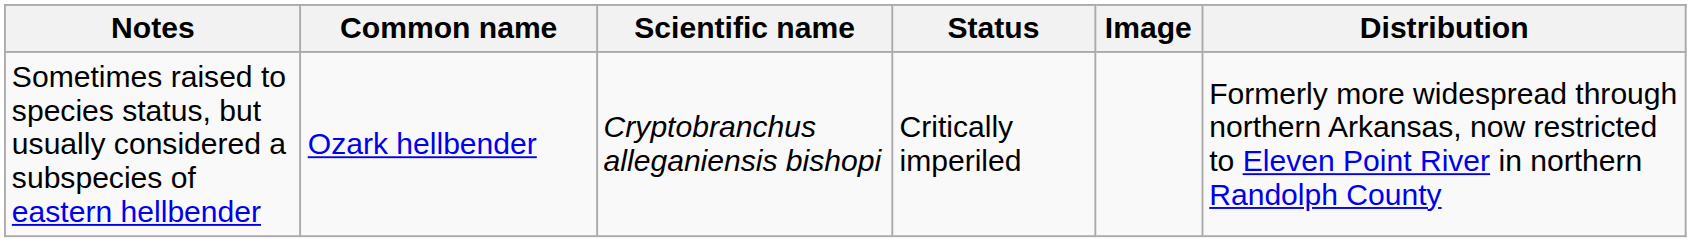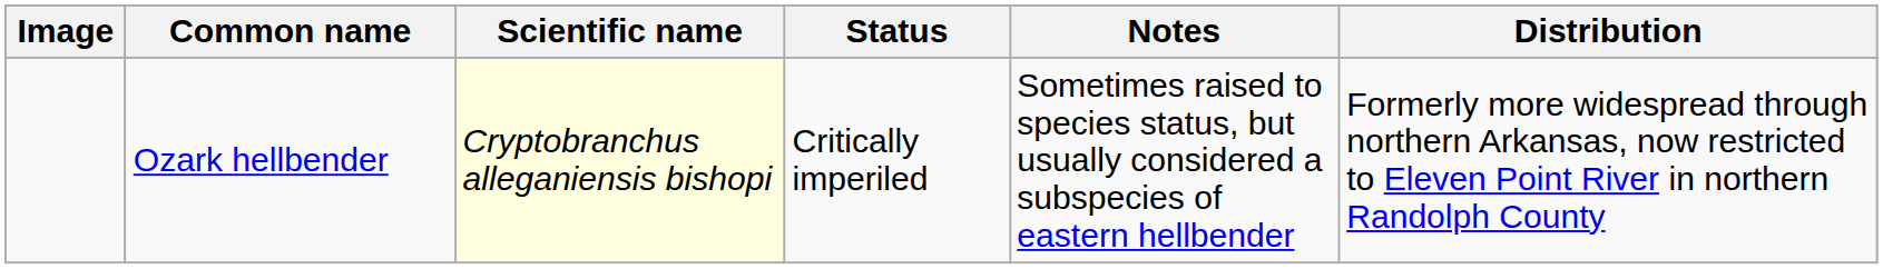 <table class="wikitable">
 <tr>
-<th scope="col" style="width: 150px;">Notes</th>
+<th scope="col" style="width: 50px;">Image</th>
 <th scope="col" style="width: 150px;">Common name</th>
 <th scope="col" style="width: 150px;">Scientific name</th>
 <th scope="col" style="width: 100px;">Status</th>
-<th scope="col" style="width: 50px;">Image</th>
+<th scope="col" style="width: 150px;">Notes</th>
 <th scope="col" style="width: 250px;">Distribution</th>
 </tr>
 <tr>
+<td></td>
+<td><a href='#'>Ozark hellbender</a></td>
+<td style="background: lightyellow;"><em>Cryptobranchus alleganiensis bishopi</em></td>
+<td>Critically imperiled</td>
 <td>Sometimes raised to species status, but usually considered a subspecies of <a href='#'>eastern hellbender</a></td>
-<td><a href='#'>Ozark hellbender</a></td>
-<td><em>Cryptobranchus alleganiensis bishopi</em></td>
-<td>Critically imperiled</td>
-<td></td>
 <td>Formerly more widespread through northern Arkansas, now restricted to <a href='#'>Eleven Point River</a> in northern <a href='#'>Randolph County</a></td>
 </tr>
 </table>
